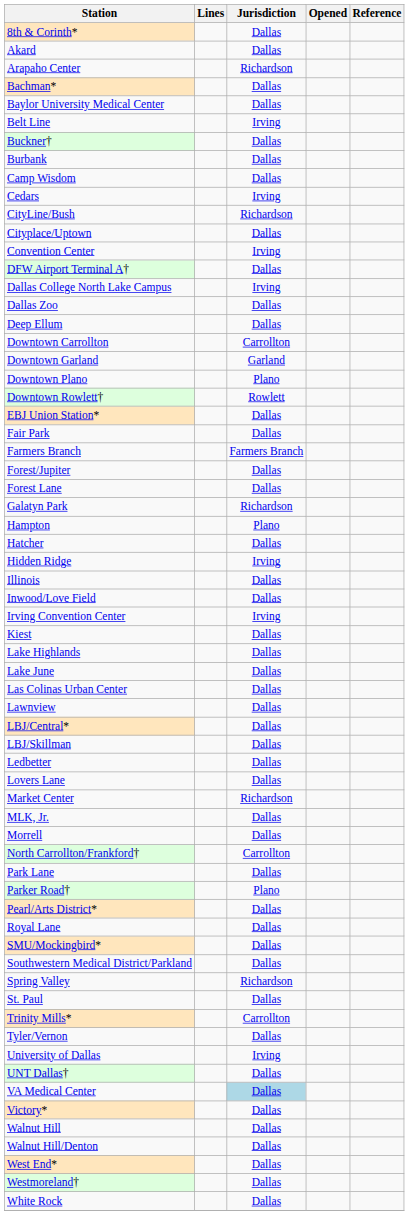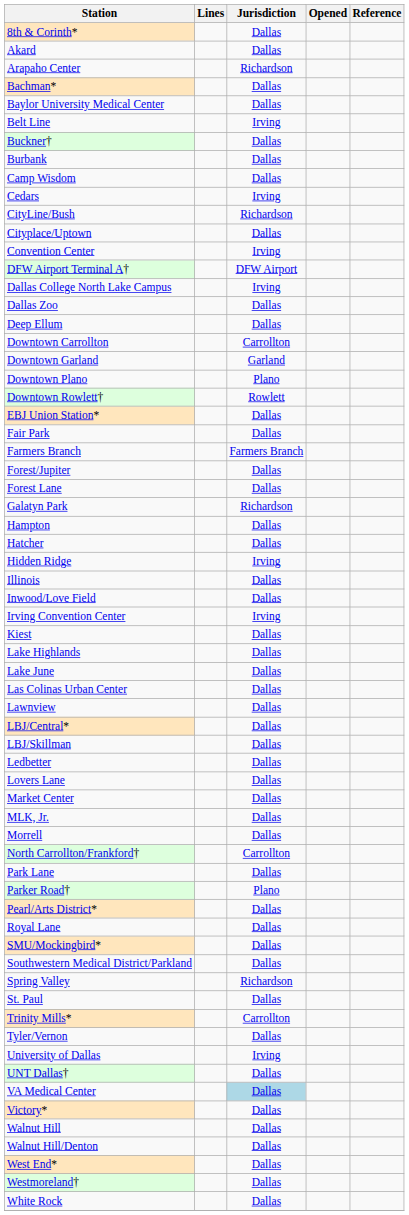 <table class="wikitable sortable">
 <tr>
 <th>Station</th>
 <th class="unsortable">Lines</th>
 <th>Jurisdiction</th>
 <th>Opened</th>
 <th class="unsortable">Reference</th>
 </tr>
 <tr>
 <td style="background-color:#FFE6BD"><a href='#'>8th & Corinth</a>*</td>
 <td></td>
 <td align=center><a href='#'>Dallas</a></td>
 <td></td>
 <td align="center"></td>
 </tr>
 <tr>
 <td><a href='#'>Akard</a></td>
 <td></td>
 <td align=center><a href='#'>Dallas</a></td>
 <td></td>
 <td align="center"></td>
 </tr>
 <tr>
 <td><a href='#'>Arapaho Center</a></td>
 <td></td>
 <td align=center><a href='#'>Richardson</a></td>
 <td></td>
 <td align="center"></td>
 </tr>
 <tr>
 <td style="background-color:#FFE6BD"><a href='#'>Bachman</a>*</td>
 <td></td>
 <td align=center><a href='#'>Dallas</a></td>
 <td></td>
 <td align="center"></td>
 </tr>
 <tr>
 <td><a href='#'>Baylor University Medical Center</a></td>
 <td></td>
 <td align=center><a href='#'>Dallas</a></td>
 <td></td>
 <td align="center"></td>
 </tr>
 <tr>
 <td><a href='#'>Belt Line</a></td>
 <td></td>
 <td align=center><a href='#'>Irving</a></td>
 <td></td>
 <td align="center"></td>
 </tr>
 <tr>
 <td style="background-color:#ddffdd"><a href='#'>Buckner</a>†</td>
 <td></td>
 <td align=center><a href='#'>Dallas</a></td>
 <td></td>
 <td align="center"></td>
 </tr>
 <tr>
 <td><a href='#'>Burbank</a></td>
 <td></td>
 <td align=center><a href='#'>Dallas</a></td>
 <td></td>
 <td align="center"></td>
 </tr>
 <tr>
 <td><a href='#'>Camp Wisdom</a></td>
 <td></td>
 <td align=center><a href='#'>Dallas</a></td>
 <td></td>
 <td></td>
 </tr>
 <tr>
 <td><a href='#'>Cedars</a></td>
 <td></td>
 <td align=center><a href='#'>Irving</a></td>
 <td></td>
 <td align="center"></td>
 </tr>
 <tr>
 <td><a href='#'>CityLine/Bush</a></td>
 <td></td>
 <td align=center><a href='#'>Richardson</a></td>
 <td></td>
 <td align="center"></td>
 </tr>
 <tr>
 <td><a href='#'>Cityplace/Uptown</a></td>
 <td></td>
 <td align=center><a href='#'>Dallas</a></td>
 <td></td>
 <td align="center"></td>
 </tr>
 <tr>
 <td><a href='#'>Convention Center</a></td>
 <td></td>
 <td align=center><a href='#'>Irving</a></td>
 <td></td>
 <td align="center"></td>
 </tr>
 <tr>
 <td style="background-color:#ddffdd"><a href='#'>DFW Airport Terminal A</a>†</td>
 <td></td>
-<td align=center><a href='#'>Dallas</a></td>
+<td align=center><a href='#'>DFW Airport</a></td>
 <td></td>
 <td align="center"></td>
 </tr>
 <tr>
 <td><a href='#'>Dallas College North Lake Campus</a></td>
 <td></td>
 <td align=center><a href='#'>Irving</a></td>
 <td></td>
 <td align="center"></td>
 </tr>
 <tr>
 <td><a href='#'>Dallas Zoo</a></td>
 <td></td>
 <td align=center><a href='#'>Dallas</a></td>
 <td></td>
 <td align="center"></td>
 </tr>
 <tr>
 <td><a href='#'>Deep Ellum</a></td>
 <td></td>
 <td align=center><a href='#'>Dallas</a></td>
 <td></td>
 <td align="center"></td>
 </tr>
 <tr>
 <td><a href='#'>Downtown Carrollton</a></td>
 <td></td>
 <td align=center><a href='#'>Carrollton</a></td>
 <td></td>
 <td align="center"></td>
 </tr>
 <tr>
 <td><a href='#'>Downtown Garland</a></td>
 <td></td>
 <td align=center><a href='#'>Garland</a></td>
 <td></td>
 <td align="center"></td>
 </tr>
 <tr>
 <td><a href='#'>Downtown Plano</a></td>
 <td></td>
 <td align=center><a href='#'>Plano</a></td>
 <td></td>
 <td align="center"></td>
 </tr>
 <tr>
 <td style="background-color:#ddffdd"><a href='#'>Downtown Rowlett</a>†</td>
 <td></td>
 <td align=center><a href='#'>Rowlett</a></td>
 <td></td>
 <td align="center"></td>
 </tr>
 <tr>
 <td style="background-color:#FFE6BD"><a href='#'>EBJ Union Station</a>*</td>
 <td></td>
 <td align=center><a href='#'>Dallas</a></td>
 <td></td>
 <td align="center"></td>
 </tr>
 <tr>
 <td><a href='#'>Fair Park</a></td>
 <td></td>
 <td align=center><a href='#'>Dallas</a></td>
 <td></td>
 <td align="center"></td>
 </tr>
 <tr>
 <td><a href='#'>Farmers Branch</a></td>
 <td></td>
 <td align=center><a href='#'>Farmers Branch</a></td>
 <td></td>
 <td align="center"></td>
 </tr>
 <tr>
 <td><a href='#'>Forest/Jupiter</a></td>
 <td></td>
 <td align=center><a href='#'>Dallas</a></td>
 <td></td>
 <td align="center"></td>
 </tr>
 <tr>
 <td><a href='#'>Forest Lane</a></td>
 <td></td>
 <td align=center><a href='#'>Dallas</a></td>
 <td></td>
 <td align="center"></td>
 </tr>
 <tr>
 <td><a href='#'>Galatyn Park</a></td>
 <td></td>
 <td align=center><a href='#'>Richardson</a></td>
 <td></td>
 <td align="center"></td>
 </tr>
 <tr>
 <td><a href='#'>Hampton</a></td>
 <td></td>
-<td align=center><a href='#'>Plano</a></td>
+<td align=center><a href='#'>Dallas</a></td>
 <td></td>
 <td align="center"></td>
 </tr>
 <tr>
 <td><a href='#'>Hatcher</a></td>
 <td></td>
 <td align=center><a href='#'>Dallas</a></td>
 <td></td>
 <td align="center"></td>
 </tr>
 <tr>
 <td><a href='#'>Hidden Ridge</a></td>
 <td></td>
 <td align=center><a href='#'>Irving</a></td>
 <td></td>
 <td align="center"></td>
 </tr>
 <tr>
 <td><a href='#'>Illinois</a></td>
 <td></td>
 <td align=center><a href='#'>Dallas</a></td>
 <td></td>
 <td align="center"></td>
 </tr>
 <tr>
 <td><a href='#'>Inwood/Love Field</a></td>
 <td></td>
 <td align=center><a href='#'>Dallas</a></td>
 <td></td>
 <td align="center"></td>
 </tr>
 <tr>
 <td><a href='#'>Irving Convention Center</a></td>
 <td></td>
 <td align=center><a href='#'>Irving</a></td>
 <td></td>
 <td align="center"></td>
 </tr>
 <tr>
 <td><a href='#'>Kiest</a></td>
 <td></td>
 <td align=center><a href='#'>Dallas</a></td>
 <td></td>
 <td align="center"></td>
 </tr>
 <tr>
 <td><a href='#'>Lake Highlands</a></td>
 <td></td>
 <td align=center><a href='#'>Dallas</a></td>
 <td></td>
 <td align="center"></td>
 </tr>
 <tr>
 <td><a href='#'>Lake June</a></td>
 <td></td>
 <td align=center><a href='#'>Dallas</a></td>
 <td></td>
 <td align="center"></td>
 </tr>
 <tr>
 <td><a href='#'>Las Colinas Urban Center</a></td>
 <td></td>
 <td align=center><a href='#'>Dallas</a></td>
 <td></td>
 <td align="center"></td>
 </tr>
 <tr>
 <td><a href='#'>Lawnview</a></td>
 <td></td>
 <td align=center><a href='#'>Dallas</a></td>
 <td></td>
 <td align="center"></td>
 </tr>
 <tr>
 <td style="background-color:#FFE6BD"><a href='#'>LBJ/Central</a>*</td>
 <td></td>
 <td align=center><a href='#'>Dallas</a></td>
 <td></td>
 <td align="center"></td>
 </tr>
 <tr>
 <td><a href='#'>LBJ/Skillman</a></td>
 <td></td>
 <td align=center><a href='#'>Dallas</a></td>
 <td></td>
 <td align="center"></td>
 </tr>
 <tr>
 <td><a href='#'>Ledbetter</a></td>
 <td></td>
 <td align=center><a href='#'>Dallas</a></td>
 <td></td>
 <td align="center"></td>
 </tr>
 <tr>
 <td><a href='#'>Lovers Lane</a></td>
 <td></td>
 <td align=center><a href='#'>Dallas</a></td>
 <td></td>
 <td align="center"></td>
 </tr>
 <tr>
 <td><a href='#'>Market Center</a></td>
 <td></td>
-<td align=center><a href='#'>Richardson</a></td>
+<td align=center><a href='#'>Dallas</a></td>
 <td></td>
 <td align="center"></td>
 </tr>
 <tr>
 <td><a href='#'>MLK, Jr.</a></td>
 <td></td>
 <td align=center><a href='#'>Dallas</a></td>
 <td></td>
 <td align="center"></td>
 </tr>
 <tr>
 <td><a href='#'>Morrell</a></td>
 <td></td>
 <td align=center><a href='#'>Dallas</a></td>
 <td></td>
 <td align="center"></td>
 </tr>
 <tr>
 <td style="background-color:#ddffdd"><a href='#'>North Carrollton/Frankford</a>†</td>
 <td></td>
 <td align=center><a href='#'>Carrollton</a></td>
 <td></td>
 <td align="center"></td>
 </tr>
 <tr>
 <td><a href='#'>Park Lane</a></td>
 <td></td>
 <td align=center><a href='#'>Dallas</a></td>
 <td></td>
 <td align="center"></td>
 </tr>
 <tr>
 <td style="background-color:#ddffdd"><a href='#'>Parker Road</a>†</td>
 <td></td>
 <td align=center><a href='#'>Plano</a></td>
 <td></td>
 <td align="center"></td>
 </tr>
 <tr>
 <td style="background-color:#FFE6BD"><a href='#'>Pearl/Arts District</a>*</td>
 <td></td>
 <td align=center><a href='#'>Dallas</a></td>
 <td></td>
 <td align="center"></td>
 </tr>
 <tr>
 <td><a href='#'>Royal Lane</a></td>
 <td></td>
 <td align=center><a href='#'>Dallas</a></td>
 <td></td>
 <td align="center"></td>
 </tr>
 <tr>
 <td style="background-color:#FFE6BD"><a href='#'>SMU/Mockingbird</a>*</td>
 <td></td>
 <td align=center><a href='#'>Dallas</a></td>
 <td></td>
 <td align="center"></td>
 </tr>
 <tr>
 <td><a href='#'>Southwestern Medical District/Parkland</a></td>
 <td></td>
 <td align=center><a href='#'>Dallas</a></td>
 <td></td>
 <td align="center"></td>
 </tr>
 <tr>
 <td><a href='#'>Spring Valley</a></td>
 <td></td>
 <td align=center><a href='#'>Richardson</a></td>
 <td></td>
 <td align="center"></td>
 </tr>
 <tr>
 <td><a href='#'>St. Paul</a></td>
 <td></td>
 <td align=center><a href='#'>Dallas</a></td>
 <td></td>
 <td align="center"></td>
 </tr>
 <tr>
 <td style="background-color:#FFE6BD"><a href='#'>Trinity Mills</a>*</td>
 <td></td>
 <td align=center><a href='#'>Carrollton</a></td>
 <td></td>
 <td align="center"></td>
 </tr>
 <tr>
 <td><a href='#'>Tyler/Vernon</a></td>
 <td></td>
 <td align=center><a href='#'>Dallas</a></td>
 <td></td>
 <td align="center"></td>
 </tr>
 <tr>
 <td><a href='#'>University of Dallas</a></td>
 <td></td>
 <td align=center><a href='#'>Irving</a></td>
 <td></td>
 <td align="center"></td>
 </tr>
 <tr>
 <td style="background-color:#ddffdd"><a href='#'>UNT Dallas</a>†</td>
 <td></td>
 <td align=center><a href='#'>Dallas</a></td>
 <td></td>
 <td></td>
 </tr>
 <tr>
 <td><a href='#'>VA Medical Center</a></td>
 <td></td>
 <td align=center style="background: lightblue;"><a href='#'>Dallas</a></td>
 <td></td>
 <td align="center"></td>
 </tr>
 <tr>
 <td style="background-color:#FFE6BD"><a href='#'>Victory</a>*</td>
 <td></td>
 <td align=center><a href='#'>Dallas</a></td>
 <td></td>
 <td align="center"></td>
 </tr>
 <tr>
 <td><a href='#'>Walnut Hill</a></td>
 <td></td>
 <td align=center><a href='#'>Dallas</a></td>
 <td></td>
 <td align="center"></td>
 </tr>
 <tr>
 <td><a href='#'>Walnut Hill/Denton</a></td>
 <td></td>
 <td align=center><a href='#'>Dallas</a></td>
 <td></td>
 <td align="center"></td>
 </tr>
 <tr>
 <td style="background-color:#FFE6BD"><a href='#'>West End</a>*</td>
 <td></td>
 <td align=center><a href='#'>Dallas</a></td>
 <td></td>
 <td align="center"></td>
 </tr>
 <tr>
 <td style="background-color:#ddffdd"><a href='#'>Westmoreland</a>†</td>
 <td></td>
 <td align=center><a href='#'>Dallas</a></td>
 <td></td>
 <td align="center"></td>
 </tr>
 <tr>
 <td><a href='#'>White Rock</a></td>
 <td></td>
 <td align=center><a href='#'>Dallas</a></td>
 <td></td>
 <td align="center"></td>
 </tr>
 <tr>
 </tr>
 </table>
